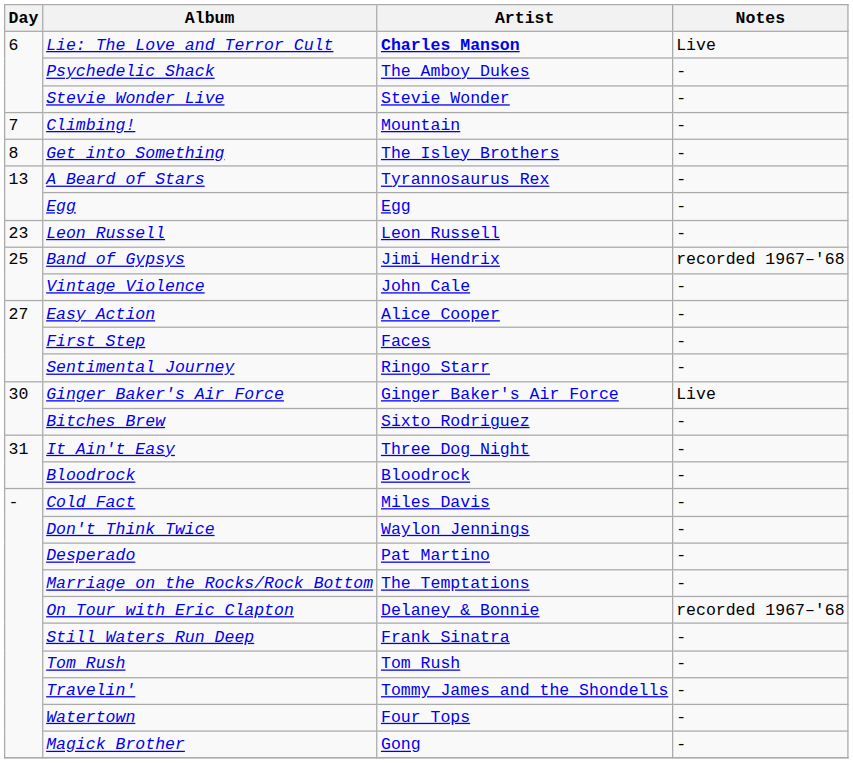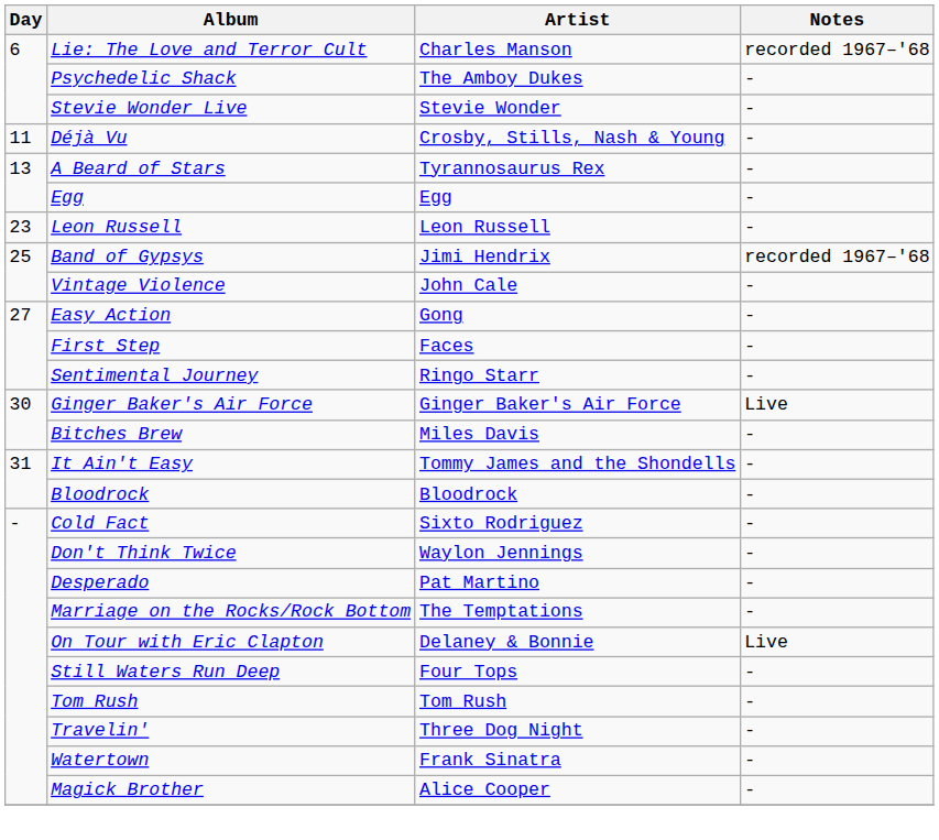 <table class="wikitable">
 <tr>
 <th>Day</th>
 <th>Album</th>
 <th>Artist</th>
 <th>Notes</th>
 </tr>
 <tr>
 <td rowspan="3" valign="top">6</td>
 <td><em><a href='#'>Lie: The Love and Terror Cult</a></em></td>
-<td><strong><a href='#'>Charles Manson</a></strong></td>
-<td>Live</td>
+<td><a href='#'>Charles Manson</a></td>
+<td>recorded 1967–'68</td>
 </tr>
 <tr>
 <td><em><a href='#'>Psychedelic Shack</a></em></td>
 <td><a href='#'>The Amboy Dukes</a></td>
 <td>-</td>
 </tr>
 <tr>
 <td><em><a href='#'>Stevie Wonder Live</a></em></td>
 <td><a href='#'>Stevie Wonder</a></td>
 <td>-</td>
 </tr>
 <tr>
-<td rowspan="1" valign="top">7</td>
-<td><em><a href='#'>Climbing!</a></em></td>
-<td><a href='#'>Mountain</a></td>
-<td>-</td>
-</tr>
-<tr>
-<td rowspan="1" valign="top">8</td>
-<td><em><a href='#'>Get into Something</a></em></td>
-<td><a href='#'>The Isley Brothers</a></td>
+<td rowspan="1" valign="top">11</td>
+<td><em><a href='#'>Déjà Vu</a></em></td>
+<td><a href='#'>Crosby, Stills, Nash & Young</a></td>
 <td>-</td>
 </tr>
 <tr>
 <td rowspan="2" valign="top">13</td>
 <td><em><a href='#'>A Beard of Stars</a></em></td>
 <td><a href='#'>Tyrannosaurus Rex</a></td>
 <td>-</td>
 </tr>
 <tr>
 <td><em><a href='#'>Egg</a></em></td>
 <td><a href='#'>Egg</a></td>
 <td>-</td>
 </tr>
 <tr>
 <td rowspan="1" valign="top">23</td>
 <td><em><a href='#'>Leon Russell</a></em></td>
 <td><a href='#'>Leon Russell</a></td>
 <td>-</td>
 </tr>
 <tr>
 <td rowspan="2" valign="top">25</td>
 <td><em><a href='#'>Band of Gypsys</a></em></td>
 <td><a href='#'>Jimi Hendrix</a></td>
 <td>recorded 1967–'68</td>
 </tr>
 <tr>
 <td><em><a href='#'>Vintage Violence</a></em></td>
 <td><a href='#'>John Cale</a></td>
 <td>-</td>
 </tr>
 <tr>
 <td rowspan="3" valign="top">27</td>
 <td><em><a href='#'>Easy Action</a></em></td>
-<td><a href='#'>Alice Cooper</a></td>
+<td><a href='#'>Gong</a></td>
 <td>-</td>
 </tr>
 <tr>
 <td><em><a href='#'>First Step</a></em></td>
 <td><a href='#'>Faces</a></td>
 <td>-</td>
 </tr>
 <tr>
 <td><em><a href='#'>Sentimental Journey</a></em></td>
 <td><a href='#'>Ringo Starr</a></td>
 <td>-</td>
 </tr>
 <tr>
 <td rowspan="2" valign="top">30</td>
 <td><em><a href='#'>Ginger Baker's Air Force</a></em></td>
 <td><a href='#'>Ginger Baker's Air Force</a></td>
 <td>Live</td>
 </tr>
 <tr>
 <td><em><a href='#'>Bitches Brew</a></em></td>
-<td><a href='#'>Sixto Rodriguez</a></td>
+<td><a href='#'>Miles Davis</a></td>
 <td>-</td>
 </tr>
 <tr>
 <td rowspan="2" valign="top">31</td>
 <td><em><a href='#'>It Ain't Easy</a></em></td>
-<td><a href='#'>Three Dog Night</a></td>
+<td><a href='#'>Tommy James and the Shondells</a></td>
 <td>-</td>
 </tr>
 <tr>
 <td><em><a href='#'>Bloodrock</a></em></td>
 <td><a href='#'>Bloodrock</a></td>
 <td>-</td>
 </tr>
 <tr>
 <td rowspan="10" valign="top">-</td>
 <td><em><a href='#'>Cold Fact</a></em></td>
-<td><a href='#'>Miles Davis</a></td>
+<td><a href='#'>Sixto Rodriguez</a></td>
 <td>-</td>
 </tr>
 <tr>
 <td><em><a href='#'>Don't Think Twice</a></em></td>
 <td><a href='#'>Waylon Jennings</a></td>
 <td>-</td>
 </tr>
 <tr>
 <td><em><a href='#'>Desperado</a></em></td>
 <td><a href='#'>Pat Martino</a></td>
 <td>-</td>
 </tr>
 <tr>
 <td><em><a href='#'>Marriage on the Rocks/Rock Bottom</a></em></td>
 <td><a href='#'>The Temptations</a></td>
 <td>-</td>
 </tr>
 <tr>
 <td><em><a href='#'>On Tour with Eric Clapton</a></em></td>
 <td><a href='#'>Delaney & Bonnie</a></td>
-<td>recorded 1967–'68</td>
+<td>Live</td>
 </tr>
 <tr>
 <td><em><a href='#'>Still Waters Run Deep</a></em></td>
-<td><a href='#'>Frank Sinatra</a></td>
+<td><a href='#'>Four Tops</a></td>
 <td>-</td>
 </tr>
 <tr>
 <td><em><a href='#'>Tom Rush</a></em></td>
 <td><a href='#'>Tom Rush</a></td>
 <td>-</td>
 </tr>
 <tr>
 <td><em><a href='#'>Travelin'</a></em></td>
-<td><a href='#'>Tommy James and the Shondells</a></td>
+<td><a href='#'>Three Dog Night</a></td>
 <td>-</td>
 </tr>
 <tr>
 <td><em><a href='#'>Watertown</a></em></td>
-<td><a href='#'>Four Tops</a></td>
+<td><a href='#'>Frank Sinatra</a></td>
 <td>-</td>
 </tr>
 <tr>
 <td><em><a href='#'>Magick Brother</a></em></td>
-<td><a href='#'>Gong</a></td>
+<td><a href='#'>Alice Cooper</a></td>
 <td>-</td>
 </tr>
 <tr>
 </tr>
 </table>
